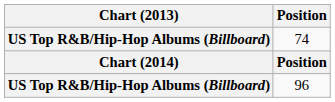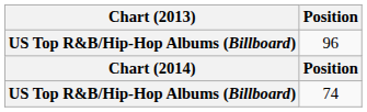 <table class="wikitable plainrowheaders" style="text-align:center">
 <tr>
 <th scope="col">Chart (2013)</th>
 <th scope="col">Position</th>
 </tr>
 <tr>
 <th scope="row">US Top R&B/Hip-Hop Albums (<em>Billboard</em>)</th>
-<td style="text-align:center;">74</td>
+<td style="text-align:center;">96</td>
 </tr>
 <tr>
 <th scope="col">Chart (2014)</th>
 <th scope="col">Position</th>
 </tr>
 <tr>
 <th scope="row">US Top R&B/Hip-Hop Albums (<em>Billboard</em>)</th>
-<td style="text-align:center;">96</td>
+<td style="text-align:center;">74</td>
 </tr>
 </table>
